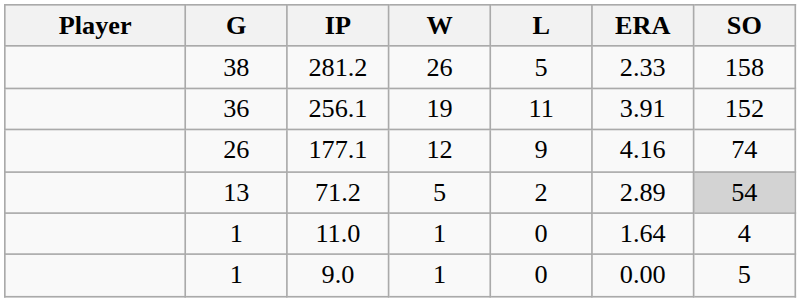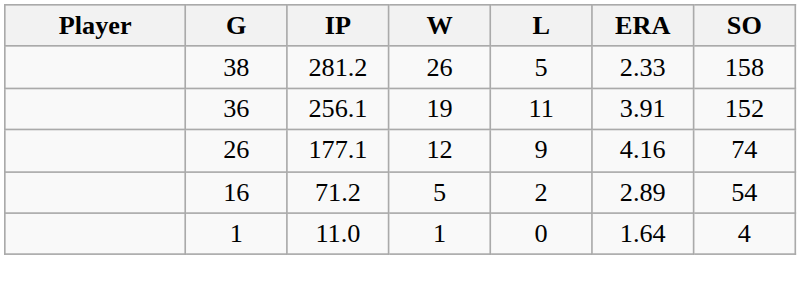 <table class="wikitable sortable">
 <tr>
 <th bgcolor="#DDDDFF" width="16%">Player</th>
 <th bgcolor="#DDDDFF" width="9%">G</th>
 <th bgcolor="#DDDDFF" width="9%">IP</th>
 <th bgcolor="#DDDDFF" width="9%">W</th>
 <th bgcolor="#DDDDFF" width="9%">L</th>
 <th bgcolor="#DDDDFF" width="9%">ERA</th>
 <th bgcolor="#DDDDFF" width="9%">SO</th>
 </tr>
 <tr align="center">
 <td></td>
 <td>38</td>
 <td>281.2</td>
 <td>26</td>
 <td>5</td>
 <td>2.33</td>
 <td>158</td>
 </tr>
 <tr align="center">
 <td></td>
 <td>36</td>
 <td>256.1</td>
 <td>19</td>
 <td>11</td>
 <td>3.91</td>
 <td>152</td>
 </tr>
 <tr align="center">
 <td></td>
 <td>26</td>
 <td>177.1</td>
 <td>12</td>
 <td>9</td>
 <td>4.16</td>
 <td>74</td>
 </tr>
 <tr align="center">
 <td></td>
-<td>13</td>
+<td>16</td>
 <td>71.2</td>
 <td>5</td>
 <td>2</td>
 <td>2.89</td>
-<td style="background: lightgrey;">54</td>
+<td>54</td>
 </tr>
 <tr align="center">
 <td></td>
 <td>1</td>
 <td>11.0</td>
 <td>1</td>
 <td>0</td>
 <td>1.64</td>
 <td>4</td>
 </tr>
-<tr align="center">
-<td></td>
-<td>1</td>
-<td>9.0</td>
-<td>1</td>
-<td>0</td>
-<td>0.00</td>
-<td>5</td>
-</tr>
 </table>
